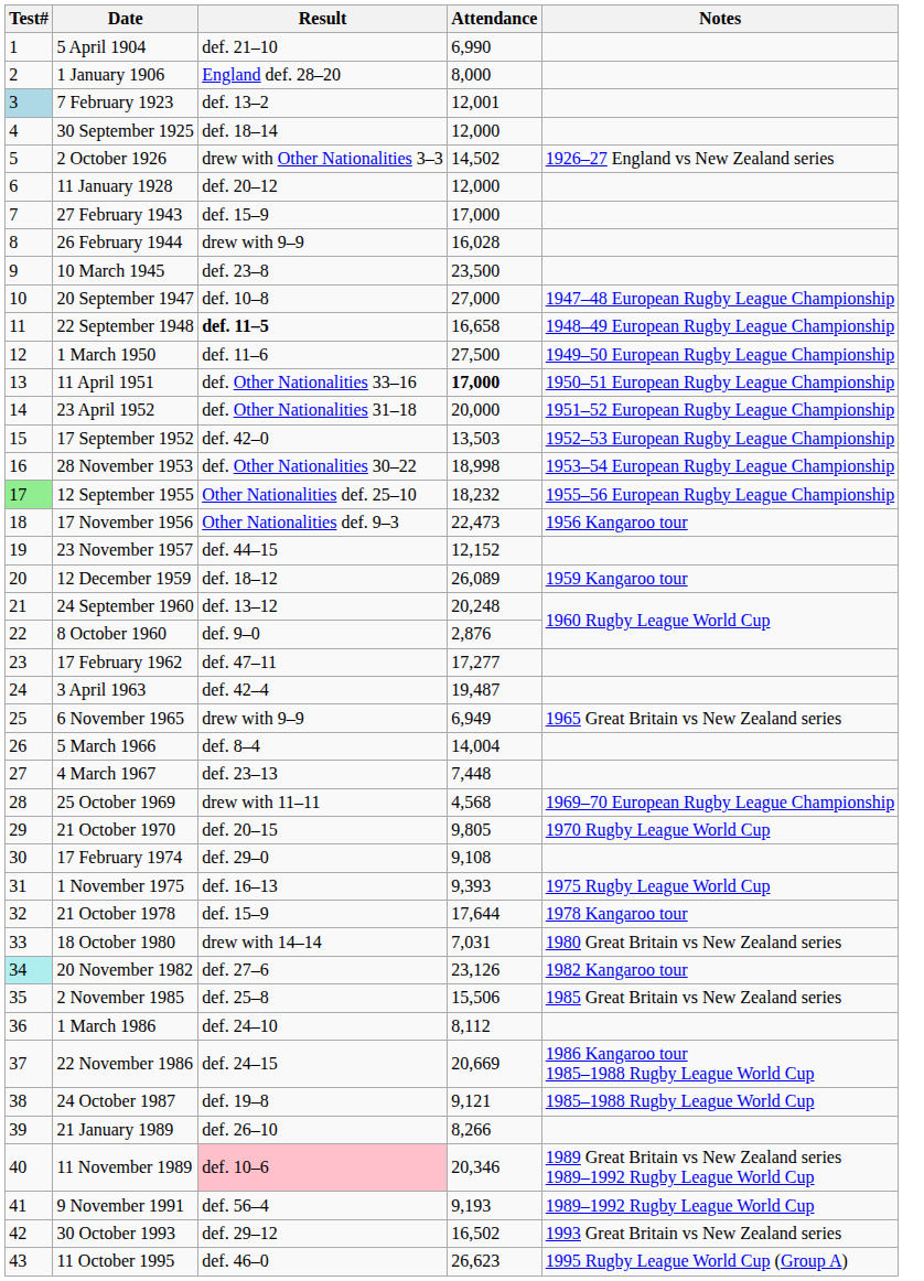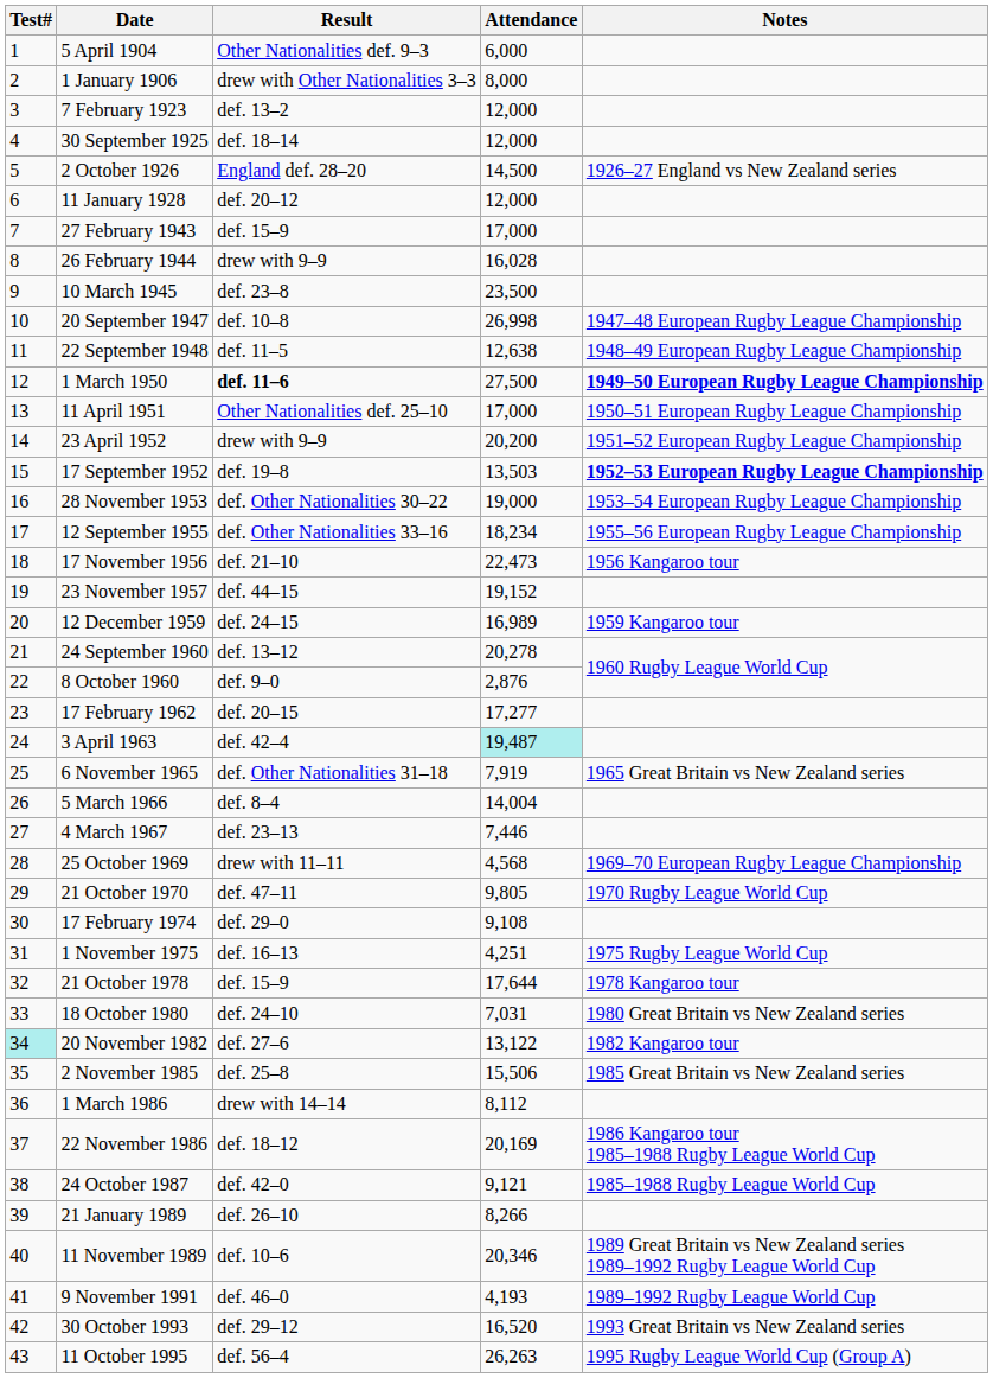 <table class="wikitable">
 <tr style="background:#bdb76b;">
 <th>Test#</th>
 <th>Date</th>
 <th>Result</th>
 <th>Attendance</th>
 <th>Notes</th>
 </tr>
 <tr>
 <td>1</td>
 <td>5 April 1904</td>
-<td> def.  21–10</td>
-<td>6,990</td>
+<td><a href='#'>Other Nationalities</a> def.  9–3</td>
+<td>6,000</td>
 <td></td>
 </tr>
 <tr>
 <td>2</td>
 <td>1 January 1906</td>
-<td> <a href='#'>England</a> def.  28–20</td>
+<td> drew with <a href='#'>Other Nationalities</a> 3–3</td>
 <td>8,000</td>
 <td></td>
 </tr>
 <tr>
-<td style="background: lightblue;">3</td>
+<td>3</td>
 <td>7 February 1923</td>
 <td> def.  13–2</td>
-<td>12,001</td>
+<td>12,000</td>
 <td></td>
 </tr>
 <tr>
 <td>4</td>
 <td>30 September 1925</td>
 <td> def.  18–14</td>
 <td>12,000</td>
 <td></td>
 </tr>
 <tr>
 <td>5</td>
 <td>2 October 1926</td>
-<td> drew with <a href='#'>Other Nationalities</a> 3–3</td>
-<td>14,502</td>
+<td> <a href='#'>England</a> def.  28–20</td>
+<td>14,500</td>
 <td><a href='#'>1926–27</a> England vs New Zealand series</td>
 </tr>
 <tr>
 <td>6</td>
 <td>11 January 1928</td>
 <td> def.  20–12</td>
 <td>12,000</td>
 <td></td>
 </tr>
 <tr>
 <td>7</td>
 <td>27 February 1943</td>
 <td> def.  15–9</td>
 <td>17,000</td>
 <td></td>
 </tr>
 <tr>
 <td>8</td>
 <td>26 February 1944</td>
 <td> drew with  9–9</td>
 <td>16,028</td>
 <td></td>
 </tr>
 <tr>
 <td>9</td>
 <td>10 March 1945</td>
 <td> def.  23–8</td>
 <td>23,500</td>
 <td></td>
 </tr>
 <tr>
 <td>10</td>
 <td>20 September 1947</td>
 <td> def.  10–8</td>
-<td>27,000</td>
+<td>26,998</td>
 <td><a href='#'>1947–48 European Rugby League Championship</a></td>
 </tr>
 <tr>
 <td>11</td>
 <td>22 September 1948</td>
-<td><strong> def.  11–5</strong></td>
-<td>16,658</td>
+<td> def.  11–5</td>
+<td>12,638</td>
 <td><a href='#'>1948–49 European Rugby League Championship</a></td>
 </tr>
 <tr>
 <td>12</td>
 <td>1 March 1950</td>
-<td> def.  11–6</td>
+<td><strong> def.  11–6</strong></td>
 <td>27,500</td>
-<td><a href='#'>1949–50 European Rugby League Championship</a></td>
+<td><strong><a href='#'>1949–50 European Rugby League Championship</a></strong></td>
 </tr>
 <tr>
 <td>13</td>
 <td>11 April 1951</td>
-<td> def. <a href='#'>Other Nationalities</a> 33–16</td>
-<td><strong>17,000</strong></td>
+<td><a href='#'>Other Nationalities</a> def.  25–10</td>
+<td>17,000</td>
 <td><a href='#'>1950–51 European Rugby League Championship</a></td>
 </tr>
 <tr>
 <td>14</td>
 <td>23 April 1952</td>
-<td> def. <a href='#'>Other Nationalities</a> 31–18</td>
-<td>20,000</td>
+<td> drew with  9–9</td>
+<td>20,200</td>
 <td><a href='#'>1951–52 European Rugby League Championship</a></td>
 </tr>
 <tr>
 <td>15</td>
 <td>17 September 1952</td>
-<td> def.  42–0</td>
+<td> def.  19–8</td>
 <td>13,503</td>
-<td><a href='#'>1952–53 European Rugby League Championship</a></td>
+<td><strong><a href='#'>1952–53 European Rugby League Championship</a></strong></td>
 </tr>
 <tr>
 <td>16</td>
 <td>28 November 1953</td>
 <td> def. <a href='#'>Other Nationalities</a> 30–22</td>
-<td>18,998</td>
+<td>19,000</td>
 <td><a href='#'>1953–54 European Rugby League Championship</a></td>
 </tr>
 <tr>
-<td style="background: lightgreen;">17</td>
+<td>17</td>
 <td>12 September 1955</td>
-<td><a href='#'>Other Nationalities</a> def.  25–10</td>
-<td>18,232</td>
+<td> def. <a href='#'>Other Nationalities</a> 33–16</td>
+<td>18,234</td>
 <td><a href='#'>1955–56 European Rugby League Championship</a></td>
 </tr>
 <tr>
 <td>18</td>
 <td>17 November 1956</td>
-<td><a href='#'>Other Nationalities</a> def.  9–3</td>
+<td> def.  21–10</td>
 <td>22,473</td>
 <td><a href='#'>1956 Kangaroo tour</a></td>
 </tr>
 <tr>
 <td>19</td>
 <td>23 November 1957</td>
 <td> def.  44–15</td>
-<td>12,152</td>
+<td>19,152</td>
 <td></td>
 </tr>
 <tr>
 <td>20</td>
 <td>12 December 1959</td>
-<td> def.  18–12</td>
-<td>26,089</td>
+<td> def.  24–15</td>
+<td>16,989</td>
 <td><a href='#'>1959 Kangaroo tour</a></td>
 </tr>
 <tr>
 <td>21</td>
 <td>24 September 1960</td>
 <td> def.  13–12</td>
-<td>20,248</td>
+<td>20,278</td>
 <td rowspan=2><a href='#'>1960 Rugby League World Cup</a></td>
 </tr>
 <tr>
 <td>22</td>
 <td>8 October 1960</td>
 <td> def.  9–0</td>
 <td>2,876</td>
 </tr>
 <tr>
 <td>23</td>
 <td>17 February 1962</td>
-<td> def.  47–11</td>
+<td> def.  20–15</td>
 <td>17,277</td>
 <td></td>
 </tr>
 <tr>
 <td>24</td>
 <td>3 April 1963</td>
 <td> def.  42–4</td>
-<td>19,487</td>
+<td style="background: paleturquoise;">19,487</td>
 <td></td>
 </tr>
 <tr>
 <td>25</td>
 <td>6 November 1965</td>
-<td> drew with  9–9</td>
-<td>6,949</td>
+<td> def. <a href='#'>Other Nationalities</a> 31–18</td>
+<td>7,919</td>
 <td><a href='#'>1965</a> Great Britain vs New Zealand series</td>
 </tr>
 <tr>
 <td>26</td>
 <td>5 March 1966</td>
 <td> def.  8–4</td>
 <td>14,004</td>
 <td></td>
 </tr>
 <tr>
 <td>27</td>
 <td>4 March 1967</td>
 <td> def.  23–13</td>
-<td>7,448</td>
+<td>7,446</td>
 <td></td>
 </tr>
 <tr>
 <td>28</td>
 <td>25 October 1969</td>
 <td> drew with  11–11</td>
 <td>4,568</td>
 <td><a href='#'>1969–70 European Rugby League Championship</a></td>
 </tr>
 <tr>
 <td>29</td>
 <td>21 October 1970</td>
-<td> def.  20–15</td>
+<td> def.  47–11</td>
 <td>9,805</td>
 <td><a href='#'>1970 Rugby League World Cup</a></td>
 </tr>
 <tr>
 <td>30</td>
 <td>17 February 1974</td>
 <td> def.  29–0</td>
 <td>9,108</td>
 <td></td>
 </tr>
 <tr>
 <td>31</td>
 <td>1 November 1975</td>
 <td> def.  16–13</td>
-<td>9,393</td>
+<td>4,251</td>
 <td><a href='#'>1975 Rugby League World Cup</a></td>
 </tr>
 <tr>
 <td>32</td>
 <td>21 October 1978</td>
 <td> def.  15–9</td>
 <td>17,644</td>
 <td><a href='#'>1978 Kangaroo tour</a></td>
 </tr>
 <tr>
 <td>33</td>
 <td>18 October 1980</td>
-<td> drew with  14–14</td>
+<td> def.  24–10</td>
 <td>7,031</td>
 <td><a href='#'>1980</a> Great Britain vs New Zealand series</td>
 </tr>
 <tr>
 <td style="background: paleturquoise;">34</td>
 <td>20 November 1982</td>
 <td> def.  27–6</td>
-<td>23,126</td>
+<td>13,122</td>
 <td><a href='#'>1982 Kangaroo tour</a></td>
 </tr>
 <tr>
 <td>35</td>
 <td>2 November 1985</td>
 <td> def.  25–8</td>
 <td>15,506</td>
 <td><a href='#'>1985</a> Great Britain vs New Zealand series</td>
 </tr>
 <tr>
 <td>36</td>
 <td>1 March 1986</td>
-<td> def.  24–10</td>
+<td> drew with  14–14</td>
 <td>8,112</td>
 <td></td>
 </tr>
 <tr>
 <td>37</td>
 <td>22 November 1986</td>
-<td> def.  24–15</td>
-<td>20,669</td>
+<td> def.  18–12</td>
+<td>20,169</td>
 <td><a href='#'>1986 Kangaroo tour</a> <br> <a href='#'>1985–1988 Rugby League World Cup</a></td>
 </tr>
 <tr>
 <td>38</td>
 <td>24 October 1987</td>
-<td> def.  19–8</td>
+<td> def.  42–0</td>
 <td>9,121</td>
 <td><a href='#'>1985–1988 Rugby League World Cup</a></td>
 </tr>
 <tr>
 <td>39</td>
 <td>21 January 1989</td>
 <td> def.  26–10</td>
 <td>8,266</td>
 <td></td>
 </tr>
 <tr>
 <td>40</td>
 <td>11 November 1989</td>
-<td style="background: pink;"> def.  10–6</td>
+<td> def.  10–6</td>
 <td>20,346</td>
 <td><a href='#'>1989</a> Great Britain vs New Zealand series <br> <a href='#'>1989–1992 Rugby League World Cup</a></td>
 </tr>
 <tr>
 <td>41</td>
 <td>9 November 1991</td>
-<td> def.  56–4</td>
-<td>9,193</td>
+<td> def.  46–0</td>
+<td>4,193</td>
 <td><a href='#'>1989–1992 Rugby League World Cup</a></td>
 </tr>
 <tr>
 <td>42</td>
 <td>30 October 1993</td>
 <td> def.  29–12</td>
-<td>16,502</td>
+<td>16,520</td>
 <td><a href='#'>1993</a> Great Britain vs New Zealand series</td>
 </tr>
 <tr>
 <td>43</td>
 <td>11 October 1995</td>
-<td> def.  46–0</td>
-<td>26,623</td>
+<td> def.  56–4</td>
+<td>26,263</td>
 <td><a href='#'>1995 Rugby League World Cup</a> (<a href='#'>Group A</a>)</td>
 </tr>
 </table>
